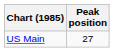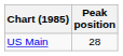 <table class="wikitable sortable">
 <tr>
 <th align="center">Chart (1985)</th>
 <th align="left">Peak<br>position</th>
 </tr>
 <tr>
 <td align="left"><a href='#'>US Main</a></td>
-<td align="center">27</td>
+<td align="center">28</td>
 </tr>
 </table>
